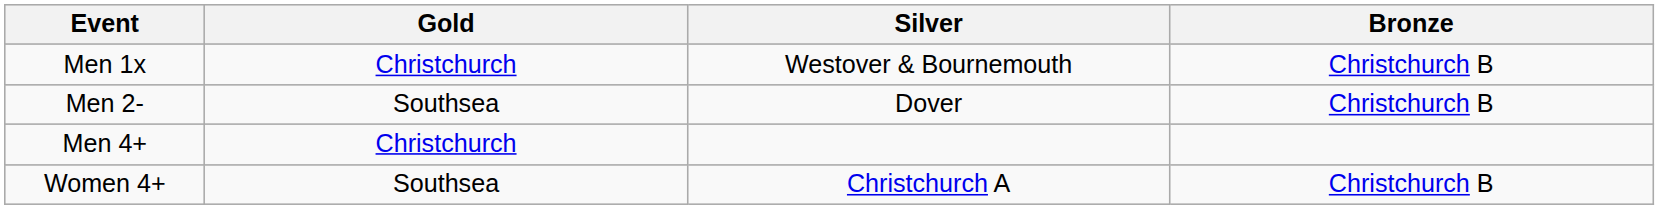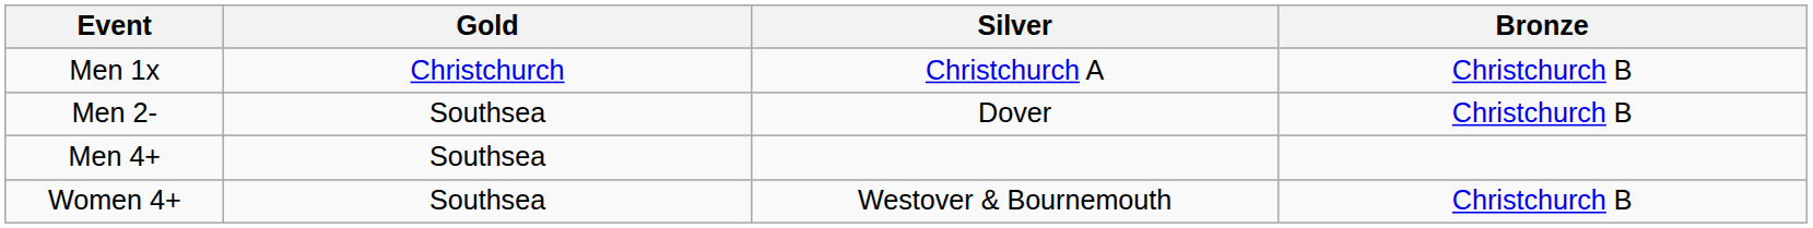 <table class="wikitable" style="text-align:center">
 <tr>
 <th width=120>Event</th>
 <th width=300>Gold</th>
 <th width=300>Silver</th>
 <th width=300>Bronze</th>
 </tr>
 <tr>
 <td>Men 1x</td>
 <td><a href='#'>Christchurch</a></td>
-<td>Westover & Bournemouth</td>
+<td><a href='#'>Christchurch</a> A</td>
 <td><a href='#'>Christchurch</a> B</td>
 </tr>
 <tr>
 <td>Men 2-</td>
 <td>Southsea</td>
 <td>Dover</td>
 <td><a href='#'>Christchurch</a> B</td>
 </tr>
 <tr>
 <td>Men 4+</td>
-<td><a href='#'>Christchurch</a></td>
+<td>Southsea</td>
 <td></td>
 <td></td>
 </tr>
 <tr>
 <td>Women 4+</td>
 <td>Southsea</td>
-<td><a href='#'>Christchurch</a> A</td>
+<td>Westover & Bournemouth</td>
 <td><a href='#'>Christchurch</a> B</td>
 </tr>
 </table>
